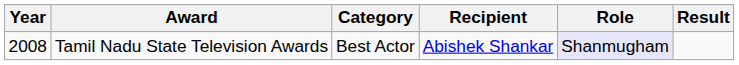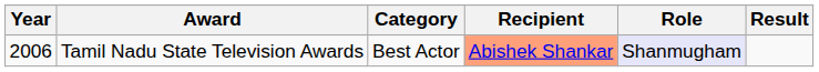 <table class="wikitable sortable">
 <tr style="text-align:center;">
 </tr>
 <tr>
 <th>Year</th>
 <th>Award</th>
 <th>Category</th>
 <th>Recipient</th>
 <th>Role</th>
 <th>Result</th>
 </tr>
 <tr>
-<td>2008</td>
+<td>2006</td>
 <td>Tamil Nadu State Television Awards</td>
 <td>Best Actor</td>
-<td><a href='#'>Abishek Shankar</a></td>
+<td style="background: lightsalmon;"><a href='#'>Abishek Shankar</a></td>
 <td style="background: lavender;">Shanmugham</td>
 <td></td>
 </tr>
 </table>
